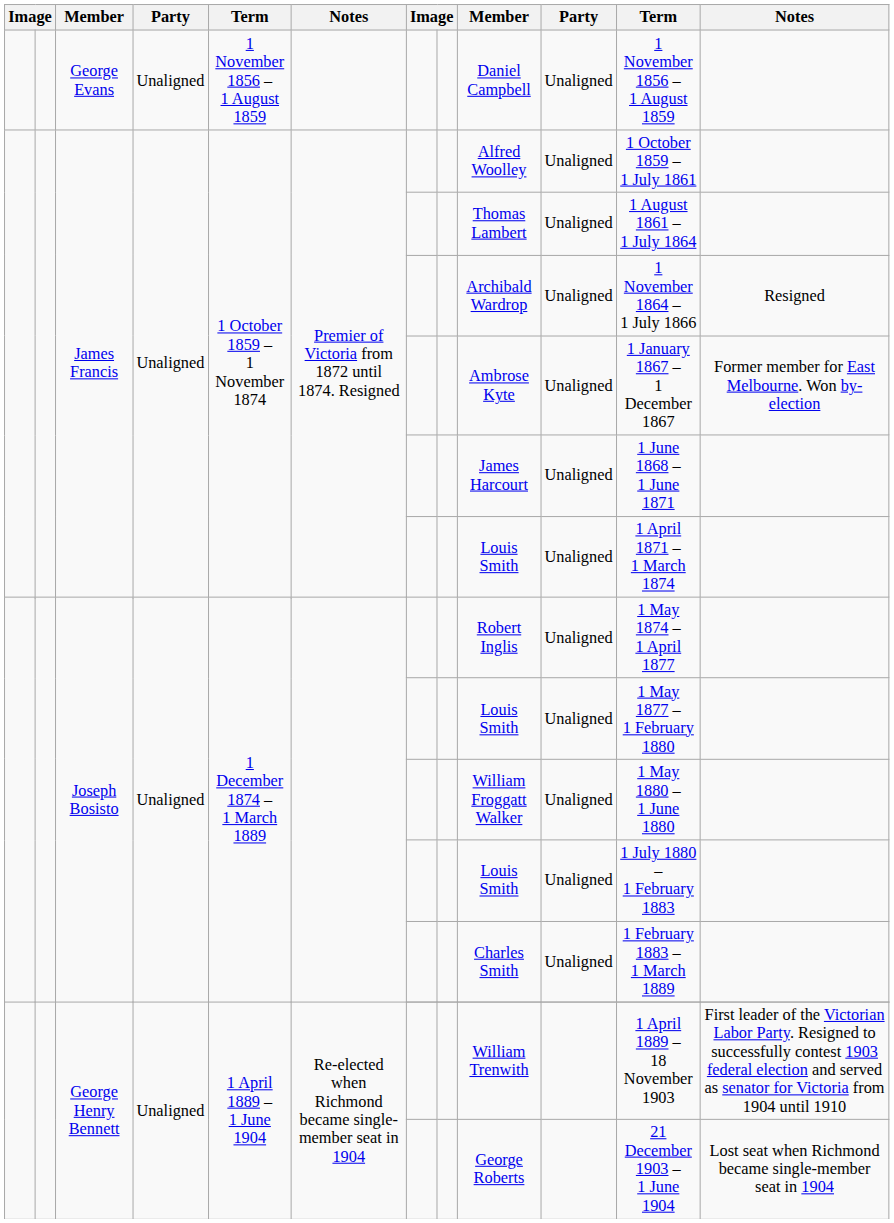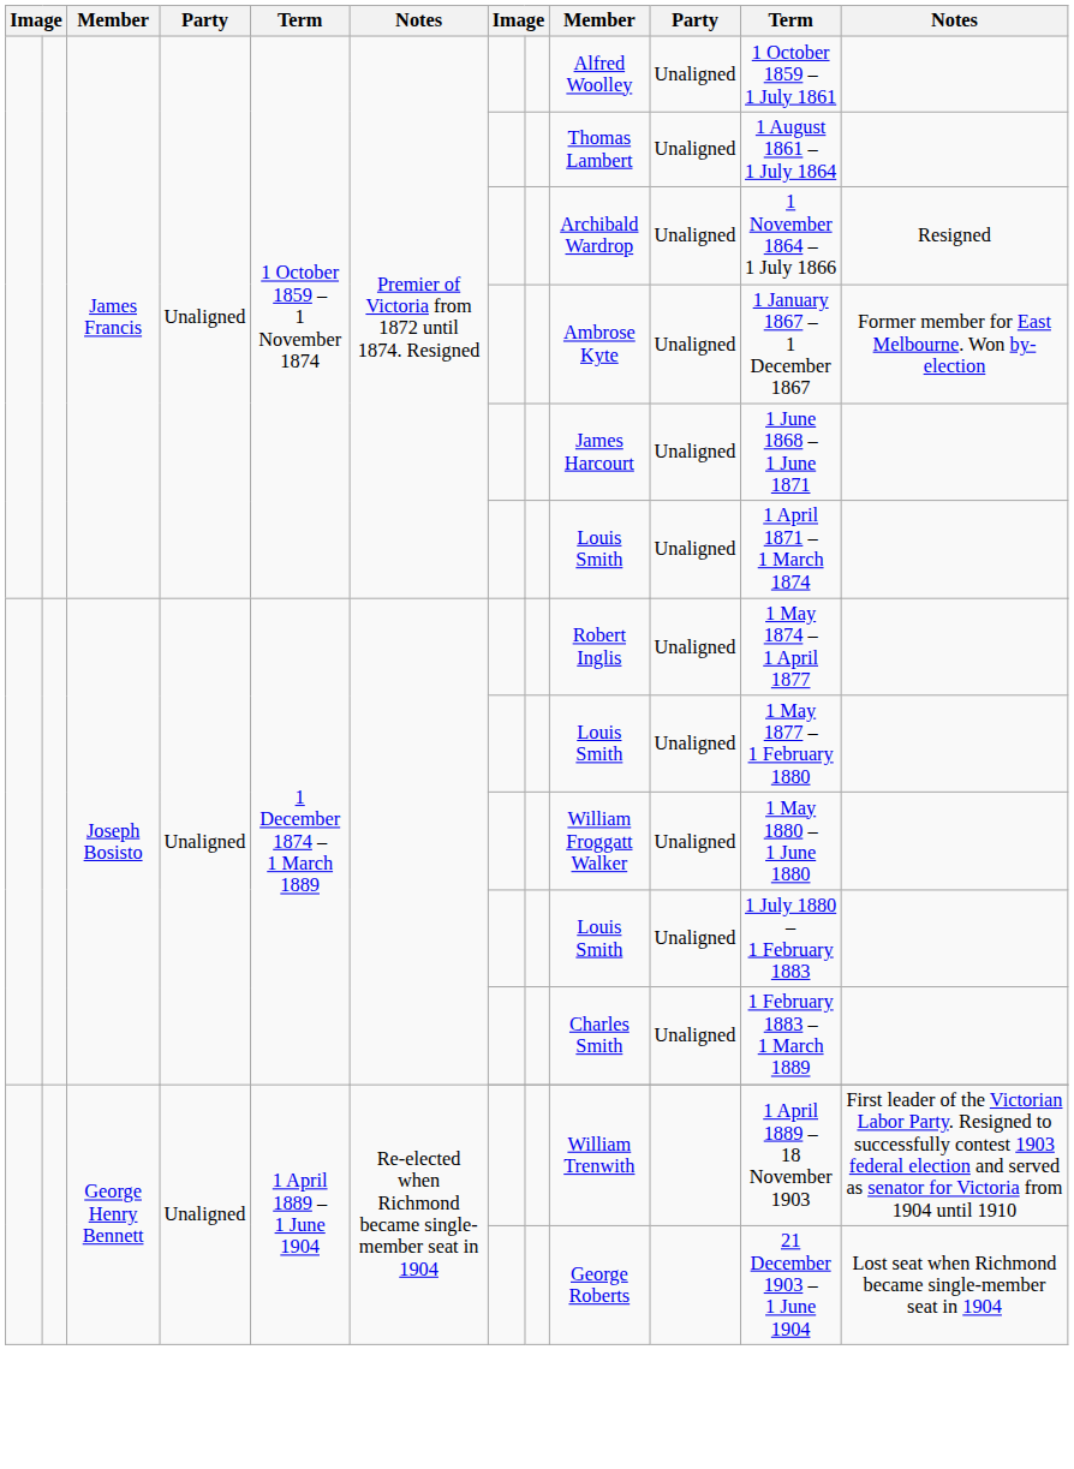 <table class="wikitable" style="text-align:center">
 <tr>
 <th colspan=2>Image</th>
 <th>Member</th>
 <th>Party</th>
 <th>Term</th>
 <th>Notes</th>
 <th colspan=2>Image</th>
 <th>Member</th>
 <th>Party</th>
 <th>Term</th>
 <th>Notes</th>
-</tr>
-<tr>
-<td> </td>
-<td></td>
-<td><a href='#'>George Evans</a><br></td>
-<td>Unaligned</td>
-<td><a href='#'>1 November 1856</a> –<br> <a href='#'>1 August 1859</a></td>
-<td></td>
-<td> </td>
-<td></td>
-<td><a href='#'>Daniel Campbell</a><br></td>
-<td>Unaligned</td>
-<td><a href='#'>1 November 1856</a> –<br> <a href='#'>1 August 1859</a></td>
-<td></td>
 </tr>
 <tr>
 <td rowspan=7; > </td>
 <td rowspan=7></td>
 <td rowspan=7><a href='#'>James Francis</a><br></td>
 <td rowspan=7>Unaligned</td>
 <td rowspan=7><a href='#'>1 October 1859</a> –<br> 1 November 1874</td>
 <td rowspan=7><a href='#'>Premier of Victoria</a> from 1872 until 1874. Resigned</td>
 <td> </td>
 <td></td>
 <td><a href='#'>Alfred Woolley</a><br></td>
 <td>Unaligned</td>
 <td><a href='#'>1 October 1859</a> –<br> <a href='#'>1 July 1861</a></td>
 <td></td>
 </tr>
 <tr>
 <td> </td>
 <td></td>
 <td><a href='#'>Thomas Lambert</a><br></td>
 <td>Unaligned</td>
 <td><a href='#'>1 August 1861</a> –<br> <a href='#'>1 July 1864</a></td>
 <td></td>
 </tr>
 <tr>
 <td> </td>
 <td></td>
 <td><a href='#'>Archibald Wardrop</a><br></td>
 <td>Unaligned</td>
 <td><a href='#'>1 November 1864</a> –<br> 1 July 1866</td>
 <td>Resigned</td>
 </tr>
 <tr>
 <td> </td>
 <td></td>
 <td><a href='#'>Ambrose Kyte</a><br></td>
 <td>Unaligned</td>
 <td><a href='#'>1 January 1867</a> –<br> 1 December 1867</td>
 <td>Former member for <a href='#'>East Melbourne</a>. Won <a href='#'>by-election</a></td>
 </tr>
 <tr>
 <td> </td>
 <td></td>
 <td><a href='#'>James Harcourt</a><br></td>
 <td>Unaligned</td>
 <td><a href='#'>1 June 1868</a> –<br> <a href='#'>1 June 1871</a></td>
 <td></td>
 </tr>
 <tr>
 <td> </td>
 <td></td>
 <td><a href='#'>Louis Smith</a><br></td>
 <td>Unaligned</td>
 <td><a href='#'>1 April 1871</a> –<br> <a href='#'>1 March 1874</a></td>
 <td></td>
 </tr>
 <tr>
 <td rowspan=2; > </td>
 <td rowspan=2></td>
 <td rowspan=2><a href='#'>Robert Inglis</a><br></td>
 <td rowspan=2>Unaligned</td>
 <td rowspan=2><a href='#'>1 May 1874</a> –<br> <a href='#'>1 April 1877</a></td>
 <td rowspan=2></td>
 </tr>
 <tr>
 <td rowspan=5; > </td>
 <td rowspan=5></td>
 <td rowspan=5><a href='#'>Joseph Bosisto</a><br></td>
 <td rowspan=5>Unaligned</td>
 <td rowspan=5><a href='#'>1 December 1874</a> –<br> <a href='#'>1 March 1889</a></td>
 <td rowspan=5></td>
 </tr>
 <tr>
 <td> </td>
 <td></td>
 <td><a href='#'>Louis Smith</a><br></td>
 <td>Unaligned</td>
 <td><a href='#'>1 May 1877</a> –<br> <a href='#'>1 February 1880</a></td>
 <td></td>
 </tr>
 <tr>
 <td> </td>
 <td></td>
 <td><a href='#'>William Froggatt Walker</a><br></td>
 <td>Unaligned</td>
 <td><a href='#'>1 May 1880</a> –<br> <a href='#'>1 June 1880</a></td>
 <td></td>
 </tr>
 <tr>
 <td> </td>
 <td></td>
 <td><a href='#'>Louis Smith</a><br></td>
 <td>Unaligned</td>
 <td><a href='#'>1 July 1880</a> –<br> <a href='#'>1 February 1883</a></td>
 <td></td>
 </tr>
 <tr>
 <td> </td>
 <td></td>
 <td><a href='#'>Charles Smith</a><br></td>
 <td>Unaligned</td>
 <td><a href='#'>1 February 1883</a> –<br> <a href='#'>1 March 1889</a></td>
 <td></td>
 </tr>
 <tr>
 <td rowspan=3; > </td>
 <td rowspan=3></td>
 <td rowspan=3><a href='#'>George Henry Bennett</a><br></td>
 <td rowspan=3>Unaligned</td>
 <td rowspan=3><a href='#'>1 April 1889</a> –<br> <a href='#'>1 June 1904</a></td>
 <td rowspan=3>Re-elected when Richmond became single-member seat in <a href='#'>1904</a></td>
 </tr>
 <tr>
 <td> </td>
 <td></td>
 <td><a href='#'>William Trenwith</a><br></td>
 <td></td>
 <td><a href='#'>1 April 1889</a> –<br> 18 November 1903</td>
 <td>First leader of the <a href='#'>Victorian Labor Party</a>. Resigned to successfully contest <a href='#'>1903 federal election</a> and served as <a href='#'>senator for Victoria</a> from 1904 until 1910</td>
 </tr>
 <tr>
 <td> </td>
 <td></td>
 <td><a href='#'>George Roberts</a><br></td>
 <td></td>
 <td><a href='#'>21 December 1903</a> –<br> <a href='#'>1 June 1904</a></td>
 <td>Lost seat when Richmond became single-member seat in <a href='#'>1904</a></td>
 </tr>
 </table>
